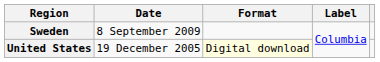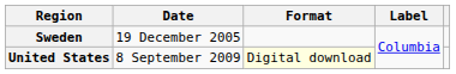 <table class="wikitable plainrowheaders">
 <tr>
 <th scope="col">Region</th>
 <th scope="col">Date</th>
 <th scope="col">Format</th>
 <th scope="col">Label</th>
 <th scope="col"></th>
 </tr>
 <tr>
 <th scope="row">Sweden</th>
-<td>8 September 2009</td>
+<td>19 December 2005</td>
 <td></td>
 <td rowspan="2"><a href='#'>Columbia</a></td>
 <td align="center"></td>
 </tr>
 <tr>
 <th scope="row">United States</th>
-<td>19 December 2005</td>
+<td>8 September 2009</td>
 <td style="background: lightyellow;">Digital download</td>
 <td align="center"></td>
 </tr>
 </table>
